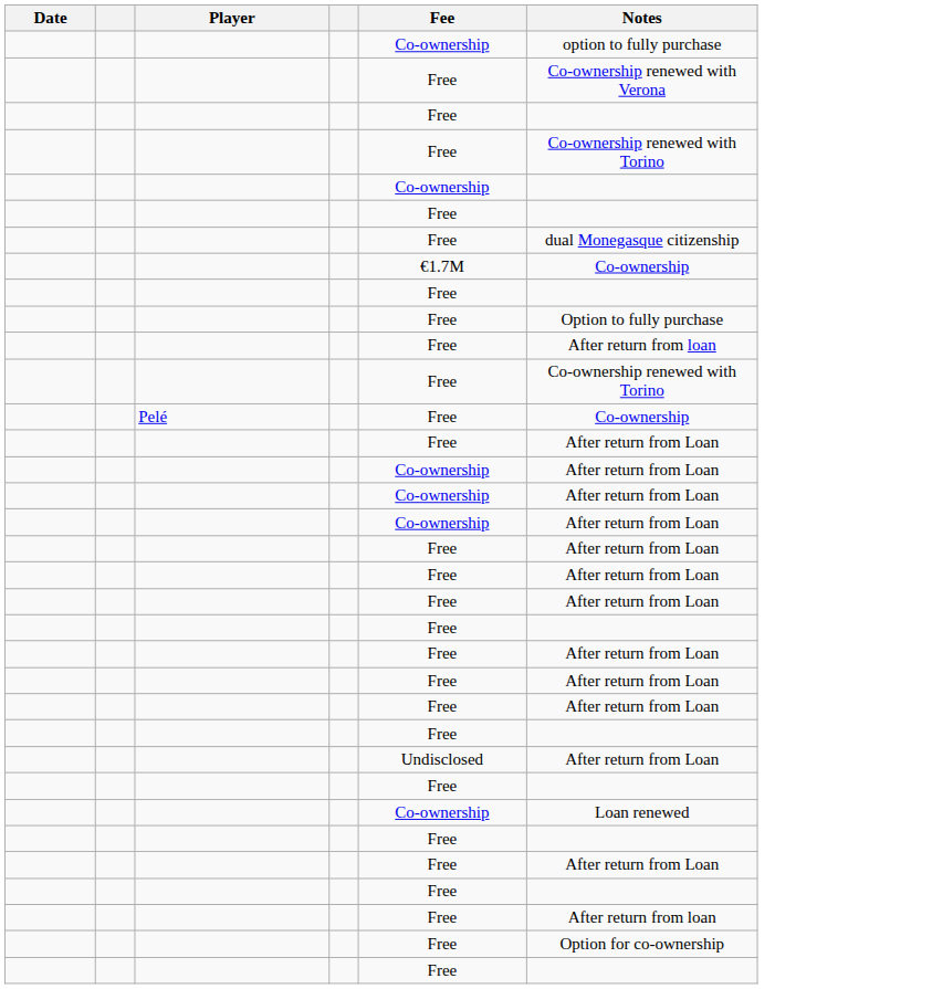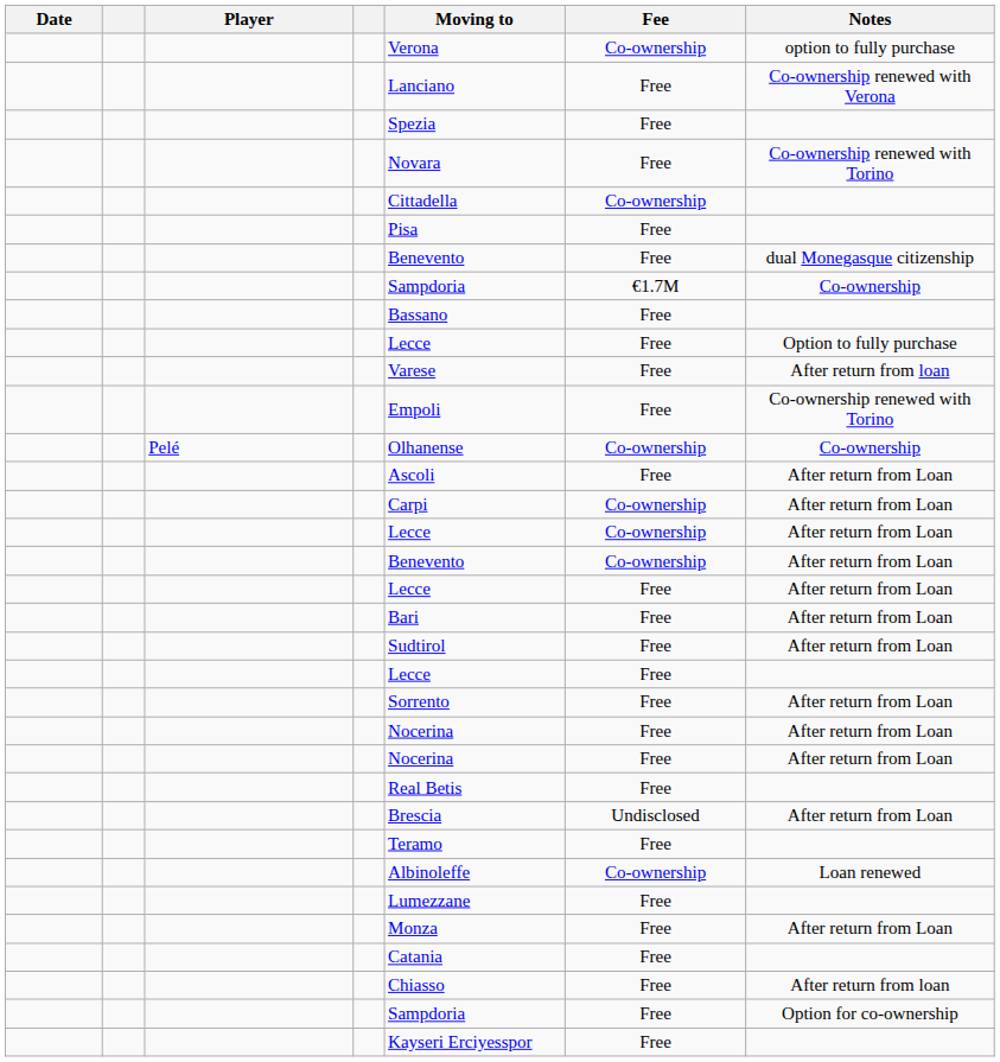 <table class="wikitable sortable">
 <tr>
 <th style="width:80px;">Date</th>
 <th style="width:30px;"></th>
 <th style="width:180px;">Player</th>
 <th style="width:20px;"></th>
+<th style="width:155px;">Moving to</th>
 <th style="width:155px;" class="unsortable">Fee</th>
 <th style="width:215px;" class="unsortable">Notes</th>
 </tr>
 <tr>
 <td></td>
 <td align=center></td>
 <td> </td>
 <td></td>
+<td> <a href='#'>Verona</a></td>
 <td align=center><a href='#'>Co-ownership</a></td>
 <td align=center>option to fully purchase</td>
 </tr>
 <tr>
 <td></td>
 <td align=center></td>
 <td> </td>
 <td></td>
+<td> <a href='#'>Lanciano</a></td>
 <td align=center>Free</td>
 <td align=center><a href='#'>Co-ownership</a> renewed with <a href='#'>Verona</a></td>
 </tr>
 <tr>
 <td></td>
 <td align=center></td>
 <td> </td>
 <td></td>
+<td> <a href='#'>Spezia</a></td>
 <td align=center>Free</td>
 <td align=center></td>
 </tr>
 <tr>
 <td></td>
 <td align=center></td>
 <td> </td>
 <td></td>
+<td> <a href='#'>Novara</a></td>
 <td align=center>Free</td>
 <td align=center><a href='#'>Co-ownership</a> renewed with <a href='#'>Torino</a></td>
 </tr>
 <tr>
 <td></td>
 <td align=center></td>
 <td> </td>
 <td></td>
+<td> <a href='#'>Cittadella</a></td>
 <td align=center><a href='#'>Co-ownership</a></td>
 <td align=center></td>
 </tr>
 <tr>
 <td></td>
 <td align=center></td>
 <td> </td>
 <td></td>
+<td> <a href='#'>Pisa</a></td>
 <td align=center>Free</td>
 <td align=center></td>
 </tr>
 <tr>
 <td></td>
 <td align=center></td>
 <td> </td>
 <td></td>
+<td> <a href='#'>Benevento</a></td>
 <td align=center>Free</td>
 <td align=center>dual <a href='#'>Monegasque</a> citizenship</td>
 </tr>
 <tr>
 <td></td>
 <td align=center></td>
 <td> </td>
 <td></td>
+<td> <a href='#'>Sampdoria</a></td>
 <td align=center>€1.7M</td>
 <td align=center><a href='#'>Co-ownership</a></td>
 </tr>
 <tr>
 <td></td>
 <td align=center></td>
 <td> </td>
 <td></td>
+<td> <a href='#'>Bassano</a></td>
 <td align=center>Free</td>
 <td align=center></td>
 </tr>
 <tr>
 <td></td>
 <td align=center></td>
 <td> </td>
 <td></td>
+<td> <a href='#'>Lecce</a></td>
 <td align=center>Free</td>
 <td align=center>Option to fully purchase</td>
 </tr>
 <tr>
 <td></td>
 <td align=center></td>
 <td> </td>
 <td></td>
+<td> <a href='#'>Varese</a></td>
 <td align=center>Free</td>
 <td align=center>After return from <a href='#'>loan</a></td>
 </tr>
 <tr>
 <td></td>
 <td align=center></td>
 <td> </td>
 <td></td>
+<td> <a href='#'>Empoli</a></td>
 <td align=center>Free</td>
 <td align=center>Co-ownership renewed with <a href='#'>Torino</a></td>
 </tr>
 <tr>
 <td></td>
 <td align=center></td>
 <td> <a href='#'>Pelé</a></td>
 <td></td>
-<td align=center>Free</td>
+<td> <a href='#'>Olhanense</a></td>
+<td align=center><a href='#'>Co-ownership</a></td>
 <td align=center><a href='#'>Co-ownership</a></td>
 </tr>
 <tr>
 <td></td>
 <td align=center></td>
 <td> </td>
 <td></td>
+<td> <a href='#'>Ascoli</a></td>
 <td align=center>Free</td>
 <td align=center>After return from Loan</td>
 </tr>
 <tr>
 <td></td>
 <td align=center></td>
 <td> </td>
 <td></td>
+<td> <a href='#'>Carpi</a></td>
 <td align=center><a href='#'>Co-ownership</a></td>
 <td align=center>After return from Loan</td>
 </tr>
 <tr>
 <td></td>
 <td align=center></td>
 <td> </td>
 <td></td>
+<td> <a href='#'>Lecce</a></td>
 <td align=center><a href='#'>Co-ownership</a></td>
 <td align=center>After return from Loan</td>
 </tr>
 <tr>
 <td></td>
 <td align=center></td>
 <td> </td>
 <td></td>
+<td> <a href='#'>Benevento</a></td>
 <td align=center><a href='#'>Co-ownership</a></td>
 <td align=center>After return from Loan</td>
 </tr>
 <tr>
 <td></td>
 <td align=center></td>
 <td> </td>
 <td></td>
+<td> <a href='#'>Lecce</a></td>
 <td align=center>Free</td>
 <td align=center>After return from Loan</td>
 </tr>
 <tr>
 <td></td>
 <td align=center></td>
 <td> </td>
 <td></td>
+<td> <a href='#'>Bari</a></td>
 <td align=center>Free</td>
 <td align=center>After return from Loan</td>
 </tr>
 <tr>
 <td></td>
 <td align=center></td>
 <td> </td>
 <td></td>
+<td> <a href='#'>Sudtirol</a></td>
 <td align=center>Free</td>
 <td align=center>After return from Loan</td>
 </tr>
 <tr>
 <td></td>
 <td align=center></td>
 <td> </td>
 <td></td>
+<td> <a href='#'>Lecce</a></td>
 <td align=center>Free</td>
 <td align=center></td>
 </tr>
 <tr>
 <td></td>
 <td align=center></td>
 <td> </td>
 <td></td>
+<td> <a href='#'>Sorrento</a></td>
 <td align=center>Free</td>
 <td align=center>After return from Loan</td>
 </tr>
 <tr>
 <td></td>
 <td align=center></td>
 <td> </td>
 <td></td>
+<td> <a href='#'>Nocerina</a></td>
 <td align=center>Free</td>
 <td align=center>After return from Loan</td>
 </tr>
 <tr>
 <td></td>
 <td align=center></td>
 <td> </td>
 <td></td>
+<td> <a href='#'>Nocerina</a></td>
 <td align=center>Free</td>
 <td align=center>After return from Loan</td>
 </tr>
 <tr>
 <td></td>
 <td align=center></td>
 <td> </td>
 <td></td>
+<td> <a href='#'>Real Betis</a></td>
 <td align=center>Free</td>
 <td></td>
 </tr>
 <tr>
 <td></td>
 <td align=center></td>
 <td> </td>
 <td></td>
+<td> <a href='#'>Brescia</a></td>
 <td align=center>Undisclosed</td>
 <td align=center>After return from Loan</td>
 </tr>
 <tr>
 <td></td>
 <td align=center></td>
 <td> </td>
 <td></td>
+<td> <a href='#'>Teramo</a></td>
 <td align=center>Free</td>
 <td align=center></td>
 </tr>
 <tr>
 <td></td>
 <td align=center></td>
 <td> </td>
 <td></td>
+<td> <a href='#'>Albinoleffe</a></td>
 <td align=center><a href='#'>Co-ownership</a></td>
 <td align=center>Loan renewed</td>
 </tr>
 <tr>
 <td></td>
 <td align=center></td>
 <td> </td>
 <td></td>
+<td> <a href='#'>Lumezzane</a></td>
 <td align=center>Free</td>
 <td></td>
 </tr>
 <tr>
 <td></td>
 <td align=center></td>
 <td> </td>
 <td></td>
+<td> <a href='#'>Monza</a></td>
 <td align=center>Free</td>
 <td align=center>After return from Loan</td>
 </tr>
 <tr>
 <td></td>
 <td align=center></td>
 <td> </td>
 <td></td>
+<td> <a href='#'>Catania</a></td>
 <td align=center>Free</td>
 <td align=center></td>
 </tr>
 <tr>
 <td></td>
 <td align=center></td>
 <td> </td>
 <td></td>
+<td> <a href='#'>Chiasso</a></td>
 <td align=center>Free</td>
 <td align=center>After return from loan</td>
 </tr>
 <tr>
 <td></td>
 <td align=center></td>
 <td> </td>
 <td></td>
+<td> <a href='#'>Sampdoria</a></td>
 <td align=center>Free</td>
 <td align=center>Option for co-ownership</td>
 </tr>
 <tr>
 <td></td>
 <td align=center></td>
 <td> </td>
 <td></td>
+<td> <a href='#'>Kayseri Erciyesspor</a></td>
 <td align=center>Free</td>
 <td align=center></td>
 </tr>
 </table>
